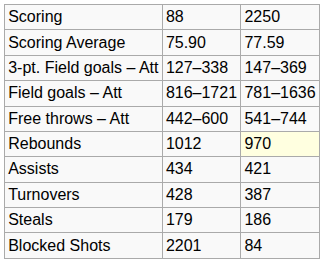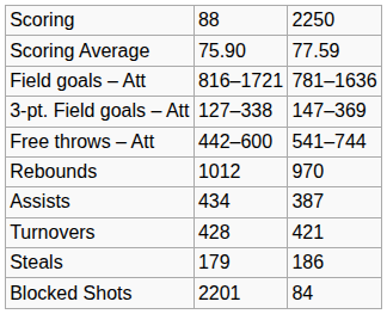 <table class="wikitable">
 <tr>
 </tr>
 <tr>
 <td>Scoring</td>
 <td>88</td>
 <td>2250</td>
 </tr>
 <tr>
 <td>Scoring Average</td>
 <td>75.90</td>
 <td>77.59</td>
 </tr>
 <tr>
+<td>Field goals – Att</td>
+<td>816–1721</td>
+<td>781–1636</td>
+</tr>
+<tr>
 <td>3-pt. Field goals – Att</td>
 <td>127–338</td>
 <td>147–369</td>
-</tr>
-<tr>
-<td>Field goals – Att</td>
-<td>816–1721</td>
-<td>781–1636</td>
 </tr>
 <tr>
 <td>Free throws – Att</td>
 <td>442–600</td>
 <td>541–744</td>
 </tr>
 <tr>
 <td>Rebounds</td>
 <td>1012</td>
-<td style="background: lightyellow;">970</td>
+<td>970</td>
 </tr>
 <tr>
 <td>Assists</td>
 <td>434</td>
-<td>421</td>
+<td>387</td>
 </tr>
 <tr>
 <td>Turnovers</td>
 <td>428</td>
-<td>387</td>
+<td>421</td>
 </tr>
 <tr>
 <td>Steals</td>
 <td>179</td>
 <td>186</td>
 </tr>
 <tr>
 <td>Blocked Shots</td>
 <td>2201</td>
 <td>84</td>
 </tr>
 <tr>
 </tr>
 </table>
